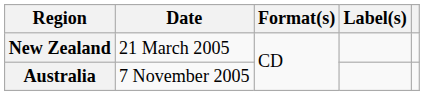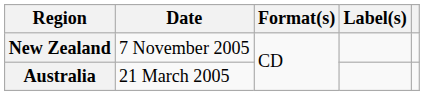 <table class="wikitable plainrowheaders">
 <tr>
 <th scope="col">Region</th>
 <th scope="col">Date</th>
 <th scope="col">Format(s)</th>
 <th scope="col">Label(s)</th>
 <th scope="col"></th>
 </tr>
 <tr>
 <th scope="row">New Zealand</th>
-<td>21 March 2005</td>
+<td>7 November 2005</td>
 <td rowspan="2">CD</td>
 <td></td>
 <td></td>
 </tr>
 <tr>
 <th scope="row">Australia</th>
-<td>7 November 2005</td>
+<td>21 March 2005</td>
 <td></td>
 <td></td>
 </tr>
 </table>
